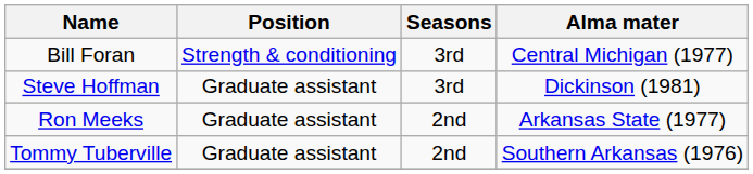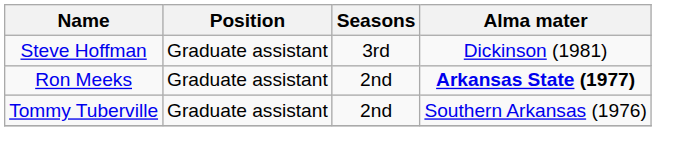 <table class="wikitable" border="1" style="font-size:90%;">
 <tr>
 <th>Name</th>
 <th>Position</th>
 <th>Seasons</th>
 <th>Alma mater</th>
-</tr>
-<tr style="text-align:center;">
-<td>Bill Foran</td>
-<td><a href='#'>Strength & conditioning</a></td>
-<td>3rd</td>
-<td><a href='#'>Central Michigan</a> (1977)</td>
 </tr>
 <tr style="text-align:center;">
 <td><a href='#'>Steve Hoffman</a></td>
 <td>Graduate assistant</td>
 <td>3rd</td>
 <td><a href='#'>Dickinson</a> (1981)</td>
 </tr>
 <tr style="text-align:center;">
 <td><a href='#'>Ron Meeks</a></td>
 <td>Graduate assistant</td>
 <td>2nd</td>
-<td><a href='#'>Arkansas State</a> (1977)</td>
+<td><strong><a href='#'>Arkansas State</a> (1977)</strong></td>
 </tr>
 <tr style="text-align:center;">
 <td><a href='#'>Tommy Tuberville</a></td>
 <td>Graduate assistant</td>
 <td>2nd</td>
 <td><a href='#'>Southern Arkansas</a> (1976)</td>
 </tr>
 <tr style="text-align:center;">
 </tr>
 </table>
